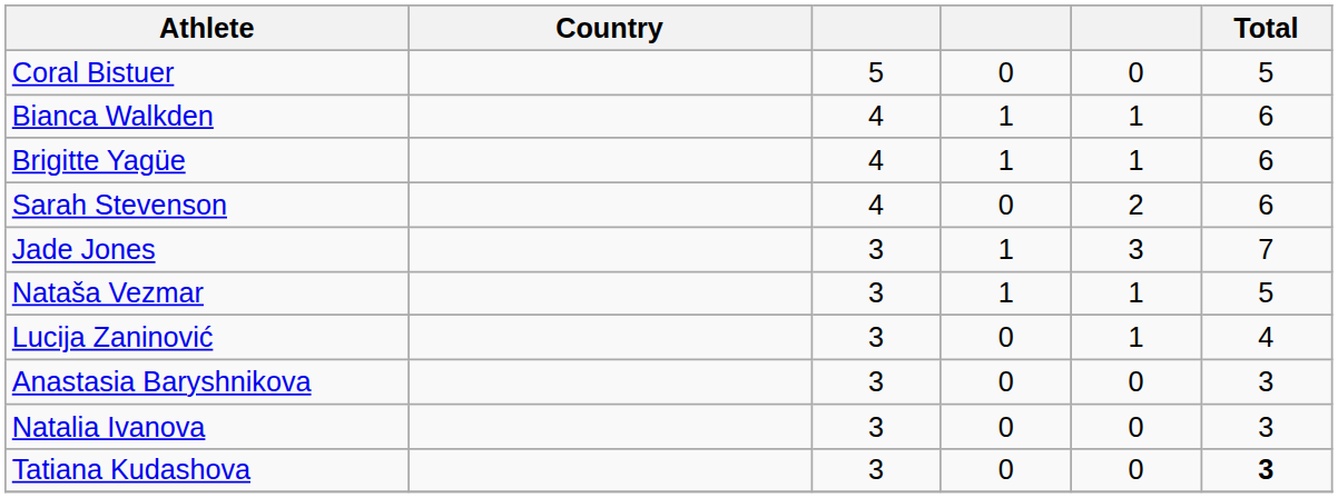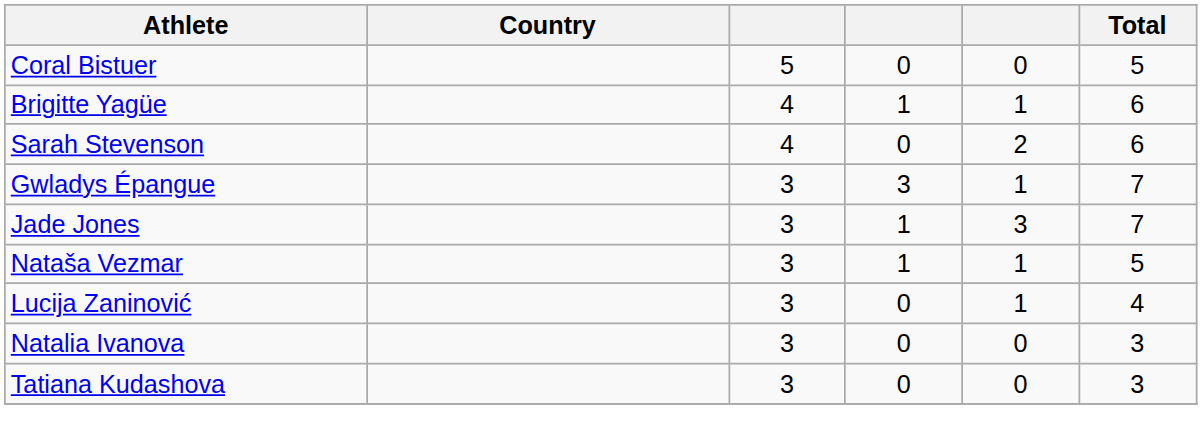 <table class="wikitable" style="text-align:center; font-size:90%;">
 <tr>
 <th width=200>Athlete</th>
 <th width=200>Country</th>
 <th width=60></th>
 <th width=60></th>
 <th width=60></th>
 <th width=60>Total</th>
 </tr>
 <tr>
 <td align="left"><a href='#'>Coral Bistuer</a></td>
 <td align="left"></td>
 <td>5</td>
 <td>0</td>
 <td>0</td>
 <td>5</td>
 </tr>
 <tr>
-<td align="left"><a href='#'>Bianca Walkden</a></td>
-<td align="left"></td>
-<td>4</td>
-<td>1</td>
-<td>1</td>
-<td>6</td>
-</tr>
-<tr>
 <td align="left"><a href='#'>Brigitte Yagüe</a></td>
 <td align="left"></td>
 <td>4</td>
 <td>1</td>
 <td>1</td>
 <td>6</td>
 </tr>
 <tr>
 <td align="left"><a href='#'>Sarah Stevenson</a></td>
 <td align="left"></td>
 <td>4</td>
 <td>0</td>
 <td>2</td>
 <td>6</td>
+</tr>
+<tr>
+<td align="left"><a href='#'>Gwladys Épangue</a></td>
+<td align="left"></td>
+<td>3</td>
+<td>3</td>
+<td>1</td>
+<td>7</td>
 </tr>
 <tr>
 <td align="left"><a href='#'>Jade Jones</a></td>
 <td align="left"></td>
 <td>3</td>
 <td>1</td>
 <td>3</td>
 <td>7</td>
 </tr>
 <tr>
 <td align="left"><a href='#'>Nataša Vezmar</a></td>
 <td align="left"></td>
 <td>3</td>
 <td>1</td>
 <td>1</td>
 <td>5</td>
 </tr>
 <tr>
 <td align="left"><a href='#'>Lucija Zaninović</a></td>
 <td align="left"></td>
 <td>3</td>
 <td>0</td>
 <td>1</td>
 <td>4</td>
 </tr>
 <tr>
-<td align="left"><a href='#'>Anastasia Baryshnikova</a></td>
-<td align="left"></td>
-<td>3</td>
-<td>0</td>
-<td>0</td>
-<td>3</td>
-</tr>
-<tr>
 <td align="left"><a href='#'>Natalia Ivanova</a></td>
 <td align="left"></td>
 <td>3</td>
 <td>0</td>
 <td>0</td>
 <td>3</td>
 </tr>
 <tr>
 <td align="left"><a href='#'>Tatiana Kudashova</a></td>
 <td align="left"></td>
 <td>3</td>
 <td>0</td>
 <td>0</td>
-<td><strong>3</strong></td>
+<td>3</td>
 </tr>
 <tr>
 </tr>
 </table>
